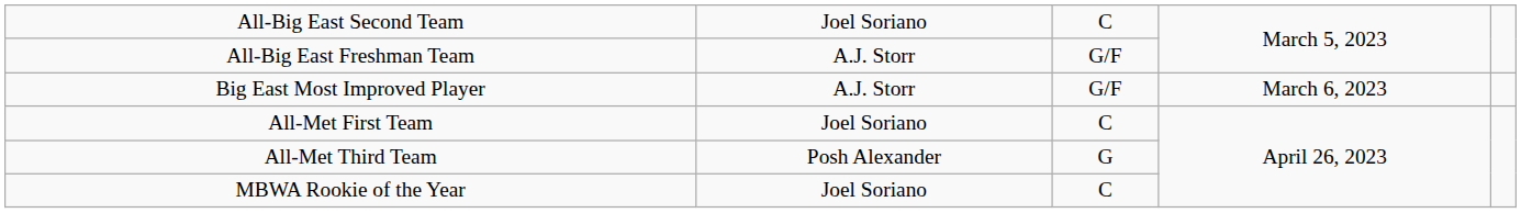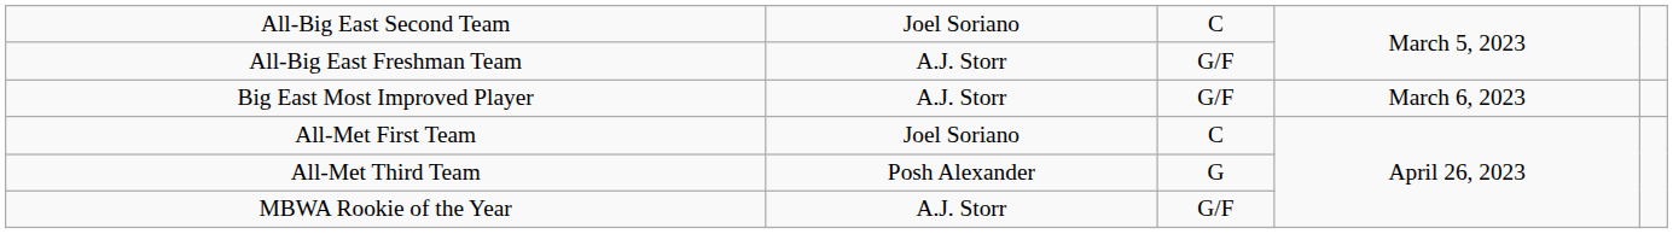 <table class="wikitable" style="width: 90%;text-align: center;">
 <tr align="center">
 <td rowspan="1">All-Big East Second Team</td>
 <td>Joel Soriano</td>
 <td>C</td>
 <td rowspan="2">March 5, 2023</td>
 <td rowspan="2"></td>
 </tr>
 <tr align="center">
 <td rowspan="1">All-Big East Freshman Team</td>
 <td>A.J. Storr</td>
 <td>G/F</td>
 </tr>
 <tr align="center">
 <td rowspan="1">Big East Most Improved Player</td>
 <td>A.J. Storr</td>
 <td>G/F</td>
 <td>March 6, 2023</td>
 <td></td>
 </tr>
 <tr align="center">
 <td rowspan="1">All-Met First Team</td>
 <td>Joel Soriano</td>
 <td>C</td>
 <td rowspan="3">April 26, 2023</td>
 <td rowspan="3"></td>
 </tr>
 <tr align="center">
 <td rowspan="1">All-Met Third Team</td>
 <td>Posh Alexander</td>
 <td>G</td>
 </tr>
 <tr align="center">
 <td rowspan="1">MBWA Rookie of the Year</td>
-<td>Joel Soriano</td>
-<td>C</td>
+<td>A.J. Storr</td>
+<td>G/F</td>
 </tr>
 </table>
